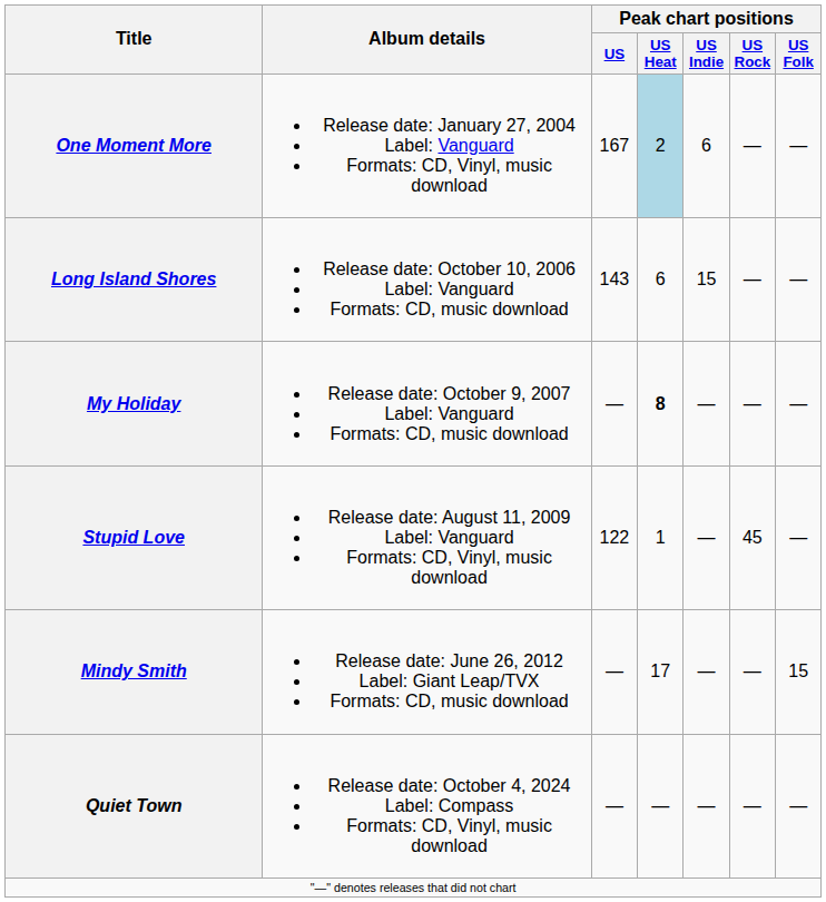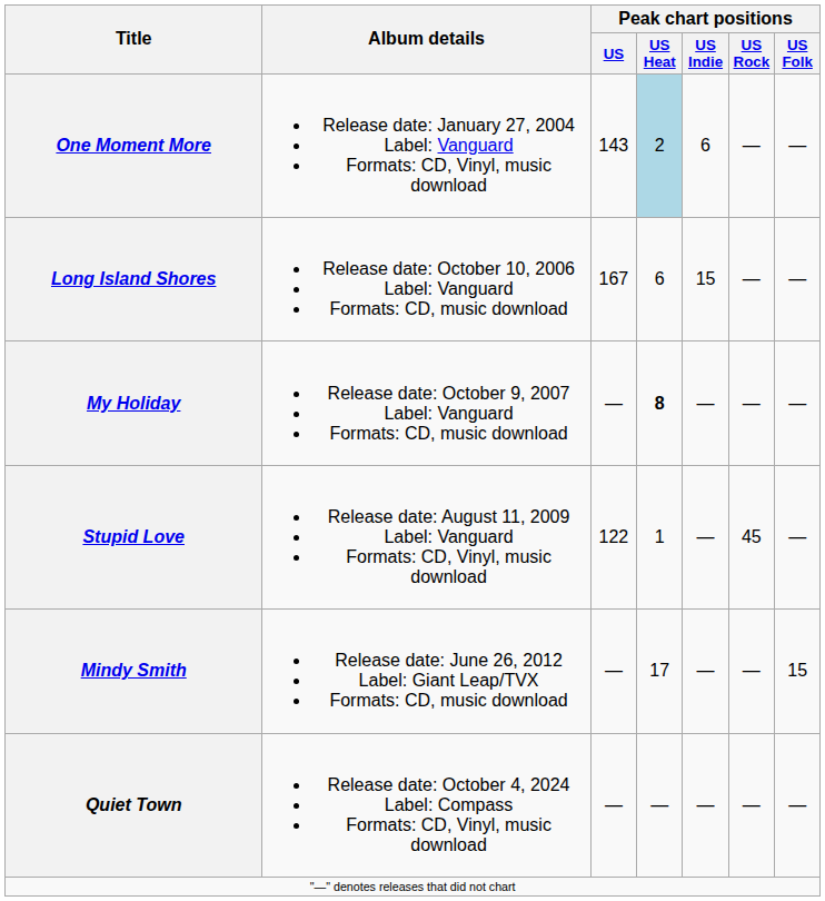 <table class="wikitable plainrowheaders" style="text-align:center;">
 <tr>
 <th rowspan="2" style="width:14em;">Title</th>
 <th rowspan="2" style="width:18em;">Album details</th>
 <th colspan="5">Peak chart positions</th>
 </tr>
 <tr style="font-size:smaller;">
 <th width="35"><a href='#'>US</a><br></th>
 <th width="35"><a href='#'>US Heat</a><br></th>
 <th width="35"><a href='#'>US Indie</a><br></th>
 <th width="35"><a href='#'>US Rock</a><br></th>
 <th width="35"><a href='#'>US Folk</a></th>
 </tr>
 <tr>
 <th scope="row"><em><a href='#'>One Moment More</a></em></th>
 <td><br><ul><li>Release date: January 27, 2004</li><li>Label: <a href='#'>Vanguard</a></li><li>Formats: CD, Vinyl, music download</li></ul></td>
-<td>167</td>
+<td>143</td>
 <td style="background: lightblue;">2</td>
 <td>6</td>
 <td>—</td>
 <td>—</td>
 </tr>
 <tr>
 <th scope="row"><em><a href='#'>Long Island Shores</a></em></th>
 <td><br><ul><li>Release date: October 10, 2006</li><li>Label: Vanguard</li><li>Formats: CD, music download</li></ul></td>
-<td>143</td>
+<td>167</td>
 <td>6</td>
 <td>15</td>
 <td>—</td>
 <td>—</td>
 </tr>
 <tr>
 <th scope="row"><em><a href='#'>My Holiday</a></em></th>
 <td><br><ul><li>Release date: October 9, 2007</li><li>Label: Vanguard</li><li>Formats: CD, music download</li></ul></td>
 <td>—</td>
 <td><strong>8</strong></td>
 <td>—</td>
 <td>—</td>
 <td>—</td>
 </tr>
 <tr>
 <th scope="row"><em><a href='#'>Stupid Love</a></em></th>
 <td><br><ul><li>Release date: August 11, 2009</li><li>Label: Vanguard</li><li>Formats: CD, Vinyl, music download</li></ul></td>
 <td>122</td>
 <td>1</td>
 <td>—</td>
 <td>45</td>
 <td>—</td>
 </tr>
 <tr>
 <th scope="row"><em><a href='#'>Mindy Smith</a></em></th>
 <td><br><ul><li>Release date: June 26, 2012</li><li>Label: Giant Leap/TVX</li><li>Formats: CD, music download</li></ul></td>
 <td>—</td>
 <td>17</td>
 <td>—</td>
 <td>—</td>
 <td>15</td>
 </tr>
 <tr>
 <th scope="row"><em>Quiet Town</em></th>
 <td><br><ul><li>Release date: October 4, 2024</li><li>Label: Compass</li><li>Formats: CD, Vinyl, music download</li></ul></td>
 <td>—</td>
 <td>—</td>
 <td>—</td>
 <td>—</td>
 <td>—</td>
 </tr>
 <tr>
 <td colspan="7" style="font-size:8pt">"—" denotes releases that did not chart</td>
 </tr>
 <tr>
 </tr>
 </table>
